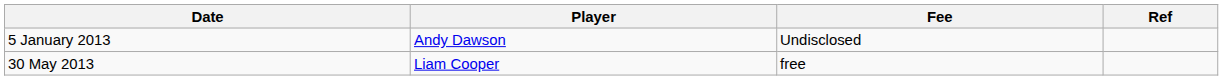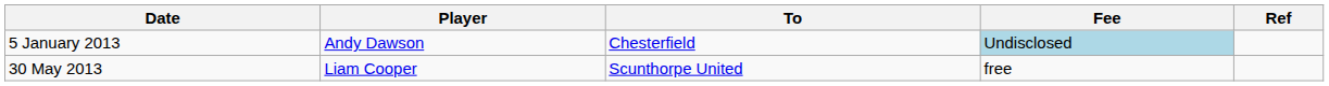 <table class="wikitable" style="text-align:center; font-size:95%;width:98%; text-align:left">
 <tr>
 <th>Date</th>
 <th>Player</th>
+<th>To</th>
 <th>Fee</th>
 <th>Ref</th>
 </tr>
 <tr>
 <td>5 January 2013</td>
 <td> <a href='#'>Andy Dawson</a></td>
-<td>Undisclosed</td>
+<td> <a href='#'>Chesterfield</a></td>
+<td style="background: lightblue;">Undisclosed</td>
 <td></td>
 </tr>
 <tr>
 <td>30 May 2013</td>
 <td> <a href='#'>Liam Cooper</a></td>
+<td> <a href='#'>Scunthorpe United</a></td>
 <td>free</td>
 <td></td>
 </tr>
 </table>
